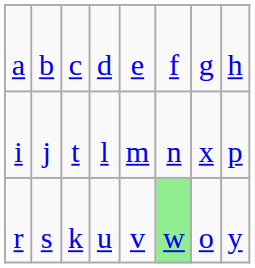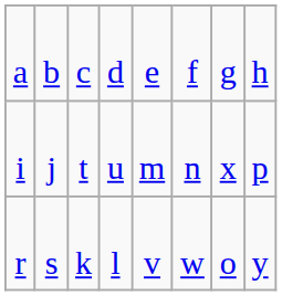 <table class="wikitable" style="line-height: 1.2">
 <tr align=center>
 <td> <br> <a href='#'>a</a></td>
 <td> <br> <a href='#'>b</a></td>
 <td> <br> <a href='#'>c</a></td>
 <td> <br> <a href='#'>d</a></td>
 <td> <br> <a href='#'>e</a></td>
 <td> <br> <a href='#'>f</a></td>
 <td> <br> <a href='#'>g</a></td>
 <td> <br> <a href='#'>h</a></td>
 </tr>
 <tr align=center>
 <td> <br> <a href='#'>i</a></td>
 <td> <br> <a href='#'>j</a></td>
 <td> <br> <a href='#'>t</a></td>
-<td> <br> <a href='#'>l</a></td>
+<td> <br> <a href='#'>u</a></td>
 <td> <br> <a href='#'>m</a></td>
 <td> <br> <a href='#'>n</a></td>
 <td> <br> <a href='#'>x</a></td>
 <td> <br> <a href='#'>p</a></td>
 </tr>
 <tr align=center>
 <td> <br> <a href='#'>r</a></td>
 <td> <br> <a href='#'>s</a></td>
 <td> <br> <a href='#'>k</a></td>
-<td> <br> <a href='#'>u</a></td>
+<td> <br> <a href='#'>l</a></td>
 <td> <br> <a href='#'>v</a></td>
-<td style="background: lightgreen;"> <br> <a href='#'>w</a></td>
+<td> <br> <a href='#'>w</a></td>
 <td> <br> <a href='#'>o</a></td>
 <td> <br> <a href='#'>y</a></td>
 </tr>
 </table>
